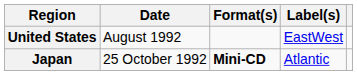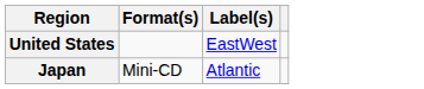 <table class="wikitable plainrowheaders">
 <tr>
 <th scope="col">Region</th>
-<th scope="col">Date</th>
 <th scope="col">Format(s)</th>
 <th scope="col">Label(s)</th>
 <th scope="col"></th>
 </tr>
 <tr>
 <th scope="row">United States</th>
-<td>August 1992</td>
 <td></td>
 <td><a href='#'>EastWest</a></td>
 <td></td>
 </tr>
 <tr>
 <th scope="row">Japan</th>
-<td>25 October 1992</td>
-<td><strong>Mini-CD</strong></td>
+<td>Mini-CD</td>
 <td><a href='#'>Atlantic</a></td>
 <td></td>
 </tr>
 </table>
